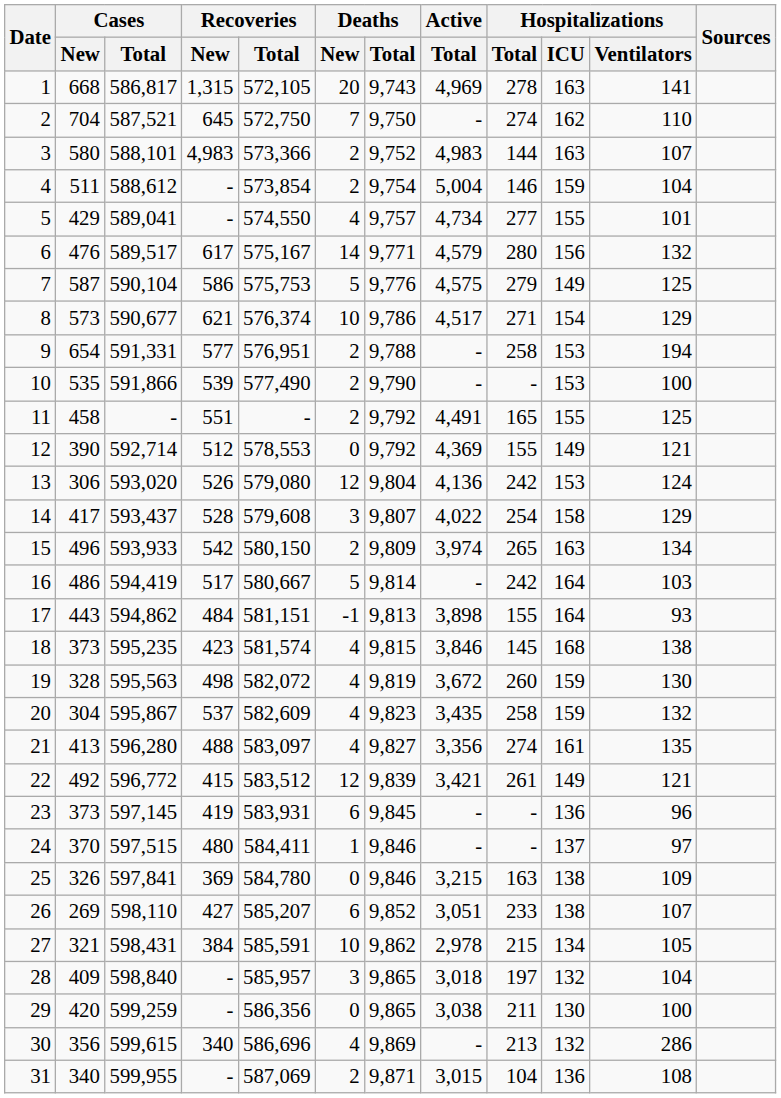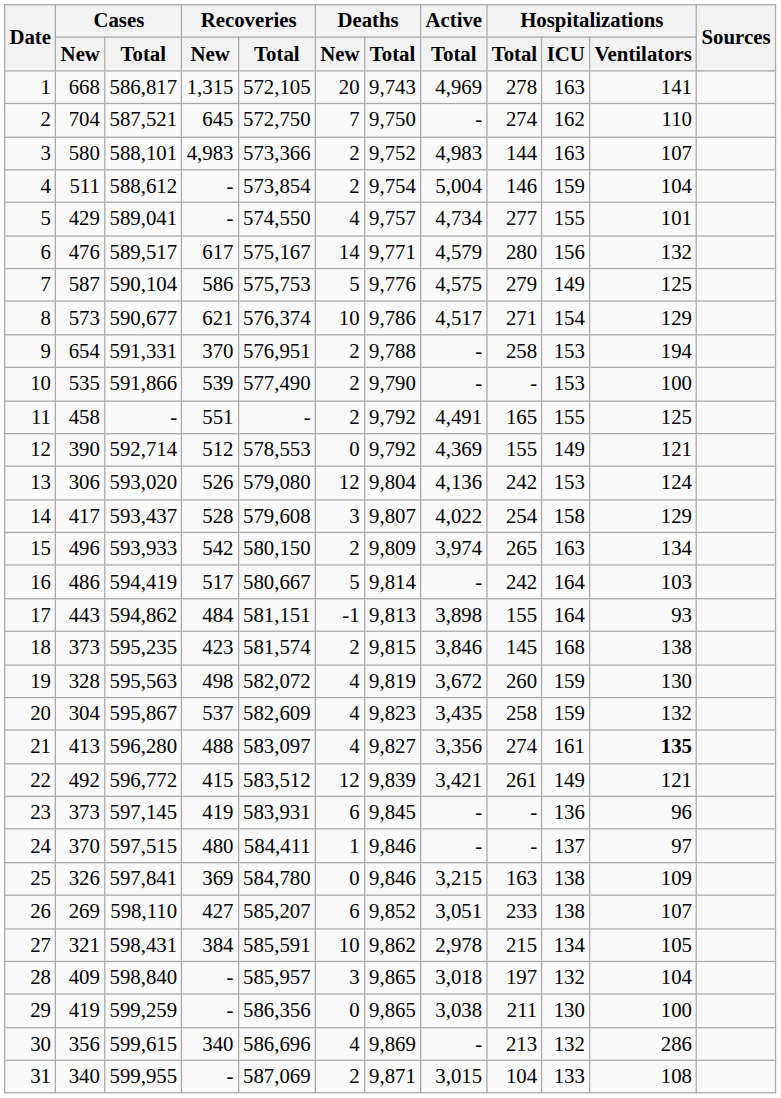 <table class="wikitable sortable mw-collapsible mw-collapsed sticky-header-multi sort-under" style="text-align:right;">
 <tr>
 <th rowspan=2>Date</th>
 <th colspan=2>Cases</th>
 <th colspan=2>Recoveries</th>
 <th colspan=2>Deaths</th>
 <th colspan=1>Active</th>
 <th colspan=3>Hospitalizations</th>
 <th rowspan=2 class="unsortable">Sources</th>
 </tr>
 <tr>
 <th>New</th>
 <th>Total</th>
 <th>New</th>
 <th>Total</th>
 <th>New</th>
 <th>Total</th>
 <th>Total</th>
 <th>Total</th>
 <th>ICU</th>
 <th>Ventilators</th>
 </tr>
 <tr>
 <td>1</td>
 <td>668</td>
 <td>586,817</td>
 <td>1,315</td>
 <td>572,105</td>
 <td>20</td>
 <td>9,743</td>
 <td>4,969</td>
 <td>278</td>
 <td>163</td>
 <td>141</td>
 <td></td>
 </tr>
 <tr>
 <td>2</td>
 <td>704</td>
 <td>587,521</td>
 <td>645</td>
 <td>572,750</td>
 <td>7</td>
 <td>9,750</td>
 <td>-</td>
 <td>274</td>
 <td>162</td>
 <td>110</td>
 <td></td>
 </tr>
 <tr>
 <td>3</td>
 <td>580</td>
 <td>588,101</td>
 <td>4,983</td>
 <td>573,366</td>
 <td>2</td>
 <td>9,752</td>
 <td>4,983</td>
 <td>144</td>
 <td>163</td>
 <td>107</td>
 <td></td>
 </tr>
 <tr>
 <td>4</td>
 <td>511</td>
 <td>588,612</td>
 <td>-</td>
 <td>573,854</td>
 <td>2</td>
 <td>9,754</td>
 <td>5,004</td>
 <td>146</td>
 <td>159</td>
 <td>104</td>
 <td></td>
 </tr>
 <tr>
 <td>5</td>
 <td>429</td>
 <td>589,041</td>
 <td>-</td>
 <td>574,550</td>
 <td>4</td>
 <td>9,757</td>
 <td>4,734</td>
 <td>277</td>
 <td>155</td>
 <td>101</td>
 <td></td>
 </tr>
 <tr>
 <td>6</td>
 <td>476</td>
 <td>589,517</td>
 <td>617</td>
 <td>575,167</td>
 <td>14</td>
 <td>9,771</td>
 <td>4,579</td>
 <td>280</td>
 <td>156</td>
 <td>132</td>
 <td></td>
 </tr>
 <tr>
 <td>7</td>
 <td>587</td>
 <td>590,104</td>
 <td>586</td>
 <td>575,753</td>
 <td>5</td>
 <td>9,776</td>
 <td>4,575</td>
 <td>279</td>
 <td>149</td>
 <td>125</td>
 <td></td>
 </tr>
 <tr>
 <td>8</td>
 <td>573</td>
 <td>590,677</td>
 <td>621</td>
 <td>576,374</td>
 <td>10</td>
 <td>9,786</td>
 <td>4,517</td>
 <td>271</td>
 <td>154</td>
 <td>129</td>
 <td></td>
 </tr>
 <tr>
 <td>9</td>
 <td>654</td>
 <td>591,331</td>
-<td>577</td>
+<td>370</td>
 <td>576,951</td>
 <td>2</td>
 <td>9,788</td>
 <td>-</td>
 <td>258</td>
 <td>153</td>
 <td>194</td>
 <td></td>
 </tr>
 <tr>
 <td>10</td>
 <td>535</td>
 <td>591,866</td>
 <td>539</td>
 <td>577,490</td>
 <td>2</td>
 <td>9,790</td>
 <td>-</td>
 <td>-</td>
 <td>153</td>
 <td>100</td>
 <td></td>
 </tr>
 <tr>
 <td>11</td>
 <td>458</td>
 <td>-</td>
 <td>551</td>
 <td>-</td>
 <td>2</td>
 <td>9,792</td>
 <td>4,491</td>
 <td>165</td>
 <td>155</td>
 <td>125</td>
 <td></td>
 </tr>
 <tr>
 <td>12</td>
 <td>390</td>
 <td>592,714</td>
 <td>512</td>
 <td>578,553</td>
 <td>0</td>
 <td>9,792</td>
 <td>4,369</td>
 <td>155</td>
 <td>149</td>
 <td>121</td>
 <td></td>
 </tr>
 <tr>
 <td>13</td>
 <td>306</td>
 <td>593,020</td>
 <td>526</td>
 <td>579,080</td>
 <td>12</td>
 <td>9,804</td>
 <td>4,136</td>
 <td>242</td>
 <td>153</td>
 <td>124</td>
 <td></td>
 </tr>
 <tr>
 <td>14</td>
 <td>417</td>
 <td>593,437</td>
 <td>528</td>
 <td>579,608</td>
 <td>3</td>
 <td>9,807</td>
 <td>4,022</td>
 <td>254</td>
 <td>158</td>
 <td>129</td>
 <td></td>
 </tr>
 <tr>
 <td>15</td>
 <td>496</td>
 <td>593,933</td>
 <td>542</td>
 <td>580,150</td>
 <td>2</td>
 <td>9,809</td>
 <td>3,974</td>
 <td>265</td>
 <td>163</td>
 <td>134</td>
 <td></td>
 </tr>
 <tr>
 <td>16</td>
 <td>486</td>
 <td>594,419</td>
 <td>517</td>
 <td>580,667</td>
 <td>5</td>
 <td>9,814</td>
 <td>-</td>
 <td>242</td>
 <td>164</td>
 <td>103</td>
 <td></td>
 </tr>
 <tr>
 <td>17</td>
 <td>443</td>
 <td>594,862</td>
 <td>484</td>
 <td>581,151</td>
 <td>-1</td>
 <td>9,813</td>
 <td>3,898</td>
 <td>155</td>
 <td>164</td>
 <td>93</td>
 <td></td>
 </tr>
 <tr>
 <td>18</td>
 <td>373</td>
 <td>595,235</td>
 <td>423</td>
 <td>581,574</td>
-<td>4</td>
+<td>2</td>
 <td>9,815</td>
 <td>3,846</td>
 <td>145</td>
 <td>168</td>
 <td>138</td>
 <td></td>
 </tr>
 <tr>
 <td>19</td>
 <td>328</td>
 <td>595,563</td>
 <td>498</td>
 <td>582,072</td>
 <td>4</td>
 <td>9,819</td>
 <td>3,672</td>
 <td>260</td>
 <td>159</td>
 <td>130</td>
 <td></td>
 </tr>
 <tr>
 <td>20</td>
 <td>304</td>
 <td>595,867</td>
 <td>537</td>
 <td>582,609</td>
 <td>4</td>
 <td>9,823</td>
 <td>3,435</td>
 <td>258</td>
 <td>159</td>
 <td>132</td>
 <td></td>
 </tr>
 <tr>
 <td>21</td>
 <td>413</td>
 <td>596,280</td>
 <td>488</td>
 <td>583,097</td>
 <td>4</td>
 <td>9,827</td>
 <td>3,356</td>
 <td>274</td>
 <td>161</td>
-<td>135</td>
+<td><strong>135</strong></td>
 <td></td>
 </tr>
 <tr>
 <td>22</td>
 <td>492</td>
 <td>596,772</td>
 <td>415</td>
 <td>583,512</td>
 <td>12</td>
 <td>9,839</td>
 <td>3,421</td>
 <td>261</td>
 <td>149</td>
 <td>121</td>
 <td></td>
 </tr>
 <tr>
 <td>23</td>
 <td>373</td>
 <td>597,145</td>
 <td>419</td>
 <td>583,931</td>
 <td>6</td>
 <td>9,845</td>
 <td>-</td>
 <td>-</td>
 <td>136</td>
 <td>96</td>
 <td></td>
 </tr>
 <tr>
 <td>24</td>
 <td>370</td>
 <td>597,515</td>
 <td>480</td>
 <td>584,411</td>
 <td>1</td>
 <td>9,846</td>
 <td>-</td>
 <td>-</td>
 <td>137</td>
 <td>97</td>
 <td></td>
 </tr>
 <tr>
 <td>25</td>
 <td>326</td>
 <td>597,841</td>
 <td>369</td>
 <td>584,780</td>
 <td>0</td>
 <td>9,846</td>
 <td>3,215</td>
 <td>163</td>
 <td>138</td>
 <td>109</td>
 <td></td>
 </tr>
 <tr>
 <td>26</td>
 <td>269</td>
 <td>598,110</td>
 <td>427</td>
 <td>585,207</td>
 <td>6</td>
 <td>9,852</td>
 <td>3,051</td>
 <td>233</td>
 <td>138</td>
 <td>107</td>
 <td></td>
 </tr>
 <tr>
 <td>27</td>
 <td>321</td>
 <td>598,431</td>
 <td>384</td>
 <td>585,591</td>
 <td>10</td>
 <td>9,862</td>
 <td>2,978</td>
 <td>215</td>
 <td>134</td>
 <td>105</td>
 <td></td>
 </tr>
 <tr>
 <td>28</td>
 <td>409</td>
 <td>598,840</td>
 <td>-</td>
 <td>585,957</td>
 <td>3</td>
 <td>9,865</td>
 <td>3,018</td>
 <td>197</td>
 <td>132</td>
 <td>104</td>
 <td></td>
 </tr>
 <tr>
 <td>29</td>
-<td>420</td>
+<td>419</td>
 <td>599,259</td>
 <td>-</td>
 <td>586,356</td>
 <td>0</td>
 <td>9,865</td>
 <td>3,038</td>
 <td>211</td>
 <td>130</td>
 <td>100</td>
 <td></td>
 </tr>
 <tr>
 <td>30</td>
 <td>356</td>
 <td>599,615</td>
 <td>340</td>
 <td>586,696</td>
 <td>4</td>
 <td>9,869</td>
 <td>-</td>
 <td>213</td>
 <td>132</td>
 <td>286</td>
 <td></td>
 </tr>
 <tr>
 <td>31</td>
 <td>340</td>
 <td>599,955</td>
 <td>-</td>
 <td>587,069</td>
 <td>2</td>
 <td>9,871</td>
 <td>3,015</td>
 <td>104</td>
-<td>136</td>
+<td>133</td>
 <td>108</td>
 <td></td>
 </tr>
 </table>
